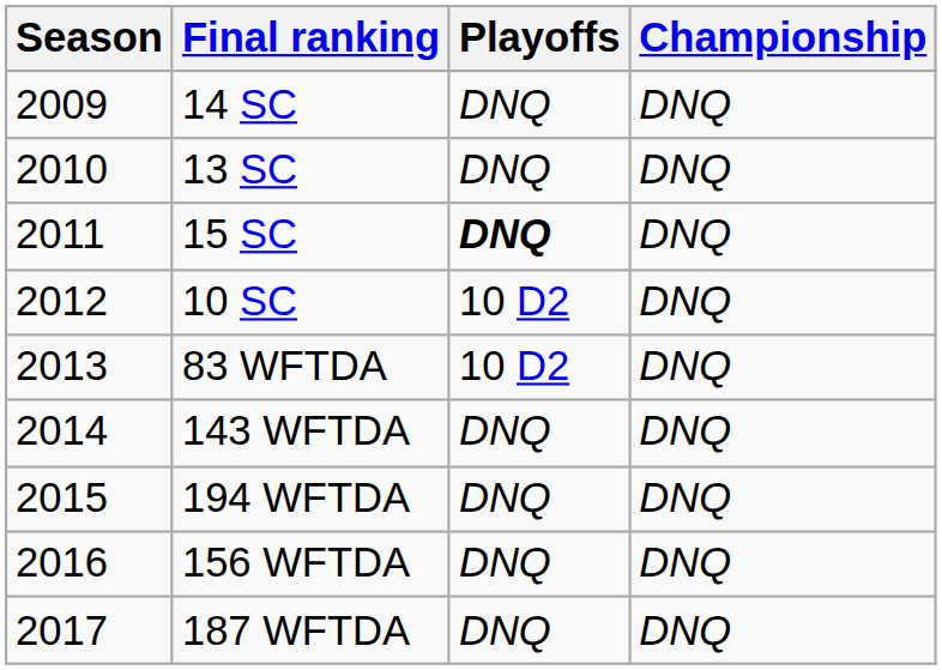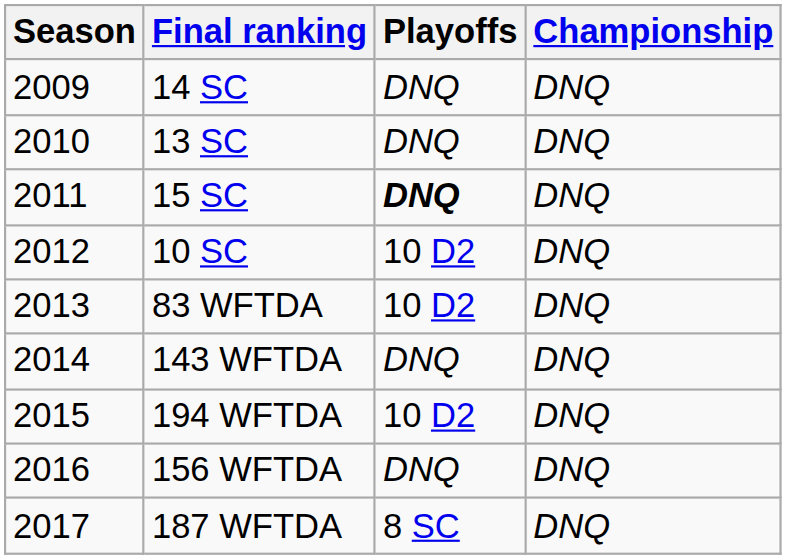 <table class="wikitable sortable">
 <tr>
 <th>Season</th>
 <th><a href='#'>Final ranking</a></th>
 <th>Playoffs</th>
 <th><a href='#'>Championship</a></th>
 </tr>
 <tr>
 <td>2009</td>
 <td>14 <a href='#'>SC</a></td>
 <td><em>DNQ</em></td>
 <td><em>DNQ</em></td>
 </tr>
 <tr>
 <td>2010</td>
 <td>13 <a href='#'>SC</a></td>
 <td><em>DNQ</em></td>
 <td><em>DNQ</em></td>
 </tr>
 <tr>
 <td>2011</td>
 <td>15 <a href='#'>SC</a></td>
 <td><strong><em>DNQ</em></strong></td>
 <td><em>DNQ</em></td>
 </tr>
 <tr>
 <td>2012</td>
 <td>10 <a href='#'>SC</a></td>
 <td>10 <a href='#'>D2</a></td>
 <td><em>DNQ</em></td>
 </tr>
 <tr>
 <td>2013</td>
 <td>83 WFTDA</td>
 <td>10 <a href='#'>D2</a></td>
 <td><em>DNQ</em></td>
 </tr>
 <tr>
 <td>2014</td>
 <td>143 WFTDA</td>
 <td><em>DNQ</em></td>
 <td><em>DNQ</em></td>
 </tr>
 <tr>
 <td>2015</td>
 <td>194 WFTDA</td>
-<td><em>DNQ</em></td>
+<td>10 <a href='#'>D2</a></td>
 <td><em>DNQ</em></td>
 </tr>
 <tr>
 <td>2016</td>
 <td>156 WFTDA</td>
 <td><em>DNQ</em></td>
 <td><em>DNQ</em></td>
 </tr>
 <tr>
 <td>2017</td>
 <td>187 WFTDA</td>
-<td><em>DNQ</em></td>
+<td>8 <a href='#'>SC</a></td>
 <td><em>DNQ</em></td>
 </tr>
 </table>
